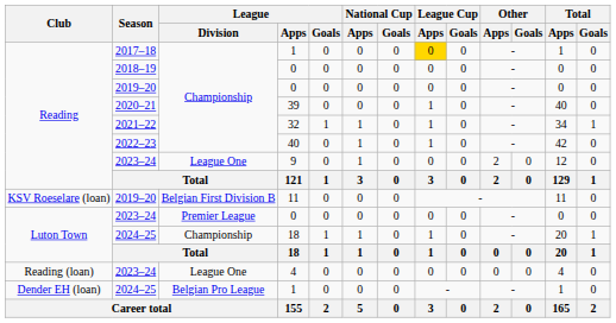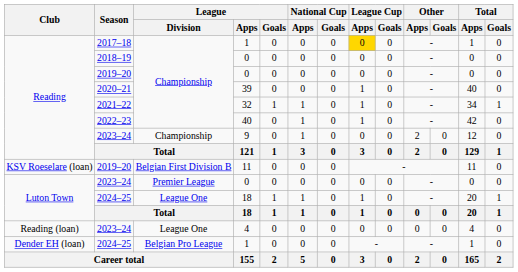 <table class="wikitable" style="text-align: center;">
 <tr>
 <th rowspan="2">Club</th>
 <th rowspan="2">Season</th>
 <th colspan="3">League</th>
 <th colspan="2">National Cup</th>
 <th colspan="2">League Cup</th>
 <th colspan="2">Other</th>
 <th colspan="2">Total</th>
 </tr>
 <tr>
 <th>Division</th>
 <th>Apps</th>
 <th>Goals</th>
 <th>Apps</th>
 <th>Goals</th>
 <th>Apps</th>
 <th>Goals</th>
 <th>Apps</th>
 <th>Goals</th>
 <th>Apps</th>
 <th>Goals</th>
 </tr>
 <tr>
 <td rowspan="8" valign="center"><a href='#'>Reading</a></td>
 <td><a href='#'>2017–18</a></td>
 <td rowspan="6" valign="center"><a href='#'>Championship</a></td>
 <td>1</td>
 <td>0</td>
 <td>0</td>
 <td>0</td>
 <td style="background: gold;">0</td>
 <td>0</td>
 <td colspan="2">-</td>
 <td>1</td>
 <td>0</td>
 </tr>
 <tr>
 <td><a href='#'>2018–19</a></td>
 <td>0</td>
 <td>0</td>
 <td>0</td>
 <td>0</td>
 <td>0</td>
 <td>0</td>
 <td colspan="2">-</td>
 <td>0</td>
 <td>0</td>
 </tr>
 <tr>
 <td><a href='#'>2019–20</a></td>
 <td>0</td>
 <td>0</td>
 <td>0</td>
 <td>0</td>
 <td>0</td>
 <td>0</td>
 <td colspan="2">-</td>
 <td>0</td>
 <td>0</td>
 </tr>
 <tr>
 <td><a href='#'>2020–21</a></td>
 <td>39</td>
 <td>0</td>
 <td>0</td>
 <td>0</td>
 <td>1</td>
 <td>0</td>
 <td colspan="2">-</td>
 <td>40</td>
 <td>0</td>
 </tr>
 <tr>
 <td><a href='#'>2021–22</a></td>
 <td>32</td>
 <td>1</td>
 <td>1</td>
 <td>0</td>
 <td>1</td>
 <td>0</td>
 <td colspan="2">-</td>
 <td>34</td>
 <td>1</td>
 </tr>
 <tr>
 <td><a href='#'>2022–23</a></td>
 <td>40</td>
 <td>0</td>
 <td>1</td>
 <td>0</td>
 <td>1</td>
 <td>0</td>
 <td colspan="2">-</td>
 <td>42</td>
 <td>0</td>
 </tr>
 <tr>
 <td><a href='#'>2023–24</a></td>
-<td><a href='#'>League One</a></td>
+<td>Championship</td>
 <td>9</td>
 <td>0</td>
 <td>1</td>
 <td>0</td>
 <td>0</td>
 <td>0</td>
 <td>2</td>
 <td>0</td>
 <td>12</td>
 <td>0</td>
 </tr>
 <tr>
 <th colspan="2">Total</th>
 <th>121</th>
 <th>1</th>
 <th>3</th>
 <th>0</th>
 <th>3</th>
 <th>0</th>
 <th>2</th>
 <th>0</th>
 <th>129</th>
 <th>1</th>
 </tr>
 <tr>
 <td><a href='#'>KSV Roeselare</a> (loan)</td>
 <td><a href='#'>2019–20</a></td>
 <td><a href='#'>Belgian First Division B</a></td>
 <td>11</td>
 <td>0</td>
 <td>0</td>
 <td>0</td>
 <td colspan="4">-</td>
 <td>11</td>
 <td>0</td>
 </tr>
 <tr>
 <td rowspan="3" valign="center"><a href='#'>Luton Town</a></td>
 <td><a href='#'>2023–24</a></td>
 <td><a href='#'>Premier League</a></td>
 <td>0</td>
 <td>0</td>
 <td>0</td>
 <td>0</td>
 <td>0</td>
 <td>0</td>
 <td colspan="2">-</td>
 <td>0</td>
 <td>0</td>
 </tr>
 <tr>
 <td><a href='#'>2024–25</a></td>
-<td>Championship</td>
+<td><a href='#'>League One</a></td>
 <td>18</td>
 <td>1</td>
 <td>1</td>
 <td>0</td>
 <td>1</td>
 <td>0</td>
 <td colspan="2">-</td>
 <td>20</td>
 <td>1</td>
 </tr>
 <tr>
 <th colspan="2">Total</th>
 <th>18</th>
 <th>1</th>
 <th>1</th>
 <th>0</th>
 <th>1</th>
 <th>0</th>
 <th>0</th>
 <th>0</th>
 <th>20</th>
 <th>1</th>
 </tr>
 <tr>
 <td>Reading (loan)</td>
 <td><a href='#'>2023–24</a></td>
 <td>League One</td>
 <td>4</td>
 <td>0</td>
 <td>0</td>
 <td>0</td>
 <td>0</td>
 <td>0</td>
 <td>0</td>
 <td>0</td>
 <td>4</td>
 <td>0</td>
 </tr>
 <tr>
 <td><a href='#'>Dender EH</a> (loan)</td>
 <td><a href='#'>2024–25</a></td>
 <td><a href='#'>Belgian Pro League</a></td>
 <td>1</td>
 <td>0</td>
 <td>0</td>
 <td>0</td>
 <td colspan="2">-</td>
 <td colspan="2">-</td>
 <td>1</td>
 <td>0</td>
 </tr>
 <tr>
 <th colspan="3">Career total</th>
 <th>155</th>
 <th>2</th>
 <th>5</th>
 <th>0</th>
 <th>3</th>
 <th>0</th>
 <th>2</th>
 <th>0</th>
 <th>165</th>
 <th>2</th>
 </tr>
 </table>
